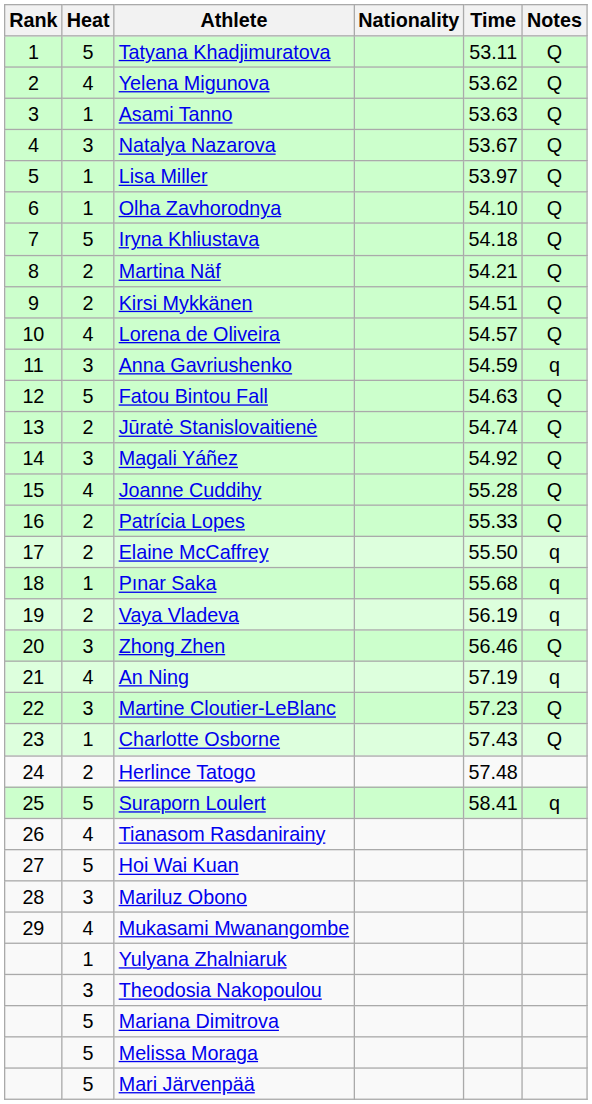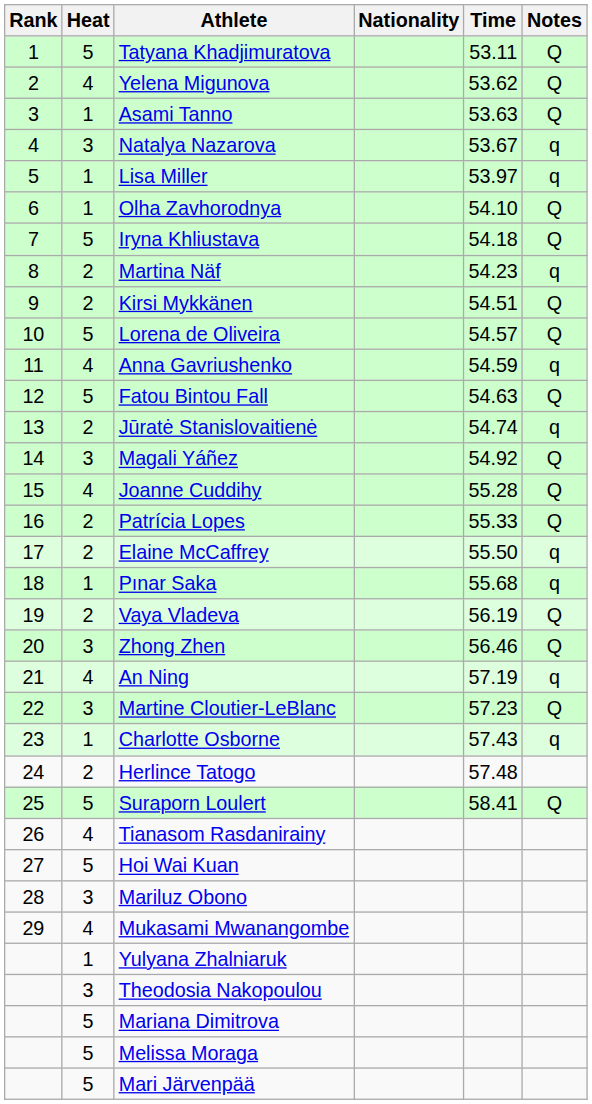 <table class="wikitable sortable" style="text-align:center;font-size:95%">
 <tr>
 <th>Rank</th>
 <th>Heat</th>
 <th>Athlete</th>
 <th>Nationality</th>
 <th>Time</th>
 <th>Notes</th>
 </tr>
 <tr bgcolor=ccffcc>
 <td>1</td>
 <td>5</td>
 <td align="left"><a href='#'>Tatyana Khadjimuratova</a></td>
 <td align=left></td>
 <td>53.11</td>
 <td>Q</td>
 </tr>
 <tr bgcolor=ccffcc>
 <td>2</td>
 <td>4</td>
 <td align="left"><a href='#'>Yelena Migunova</a></td>
 <td align=left></td>
 <td>53.62</td>
 <td>Q</td>
 </tr>
 <tr bgcolor=ccffcc>
 <td>3</td>
 <td>1</td>
 <td align="left"><a href='#'>Asami Tanno</a></td>
 <td align=left></td>
 <td>53.63</td>
 <td>Q</td>
 </tr>
 <tr bgcolor=ccffcc>
 <td>4</td>
 <td>3</td>
 <td align="left"><a href='#'>Natalya Nazarova</a></td>
 <td align=left></td>
 <td>53.67</td>
-<td>Q</td>
+<td>q</td>
 </tr>
 <tr bgcolor=ccffcc>
 <td>5</td>
 <td>1</td>
 <td align="left"><a href='#'>Lisa Miller</a></td>
 <td align=left></td>
 <td>53.97</td>
-<td>Q</td>
+<td>q</td>
 </tr>
 <tr bgcolor=ccffcc>
 <td>6</td>
 <td>1</td>
 <td align="left"><a href='#'>Olha Zavhorodnya</a></td>
 <td align=left></td>
 <td>54.10</td>
 <td>Q</td>
 </tr>
 <tr bgcolor=ccffcc>
 <td>7</td>
 <td>5</td>
 <td align="left"><a href='#'>Iryna Khliustava</a></td>
 <td align=left></td>
 <td>54.18</td>
 <td>Q</td>
 </tr>
 <tr bgcolor=ccffcc>
 <td>8</td>
 <td>2</td>
 <td align="left"><a href='#'>Martina Näf</a></td>
 <td align=left></td>
-<td>54.21</td>
-<td>Q</td>
+<td>54.23</td>
+<td>q</td>
 </tr>
 <tr bgcolor=ccffcc>
 <td>9</td>
 <td>2</td>
 <td align="left"><a href='#'>Kirsi Mykkänen</a></td>
 <td align=left></td>
 <td>54.51</td>
 <td>Q</td>
 </tr>
 <tr bgcolor=ccffcc>
 <td>10</td>
-<td>4</td>
+<td>5</td>
 <td align="left"><a href='#'>Lorena de Oliveira</a></td>
 <td align=left></td>
 <td>54.57</td>
 <td>Q</td>
 </tr>
 <tr bgcolor=ccffcc>
 <td>11</td>
-<td>3</td>
+<td>4</td>
 <td align="left"><a href='#'>Anna Gavriushenko</a></td>
 <td align=left></td>
 <td>54.59</td>
 <td>q</td>
 </tr>
 <tr bgcolor=ccffcc>
 <td>12</td>
 <td>5</td>
 <td align="left"><a href='#'>Fatou Bintou Fall</a></td>
 <td align=left></td>
 <td>54.63</td>
 <td>Q</td>
 </tr>
 <tr bgcolor=ccffcc>
 <td>13</td>
 <td>2</td>
 <td align="left"><a href='#'>Jūratė Stanislovaitienė</a></td>
 <td align=left></td>
 <td>54.74</td>
-<td>Q</td>
+<td>q</td>
 </tr>
 <tr bgcolor=ccffcc>
 <td>14</td>
 <td>3</td>
 <td align="left"><a href='#'>Magali Yáñez</a></td>
 <td align=left></td>
 <td>54.92</td>
 <td>Q</td>
 </tr>
 <tr bgcolor=ccffcc>
 <td>15</td>
 <td>4</td>
 <td align="left"><a href='#'>Joanne Cuddihy</a></td>
 <td align=left></td>
 <td>55.28</td>
 <td>Q</td>
 </tr>
 <tr bgcolor=ccffcc>
 <td>16</td>
 <td>2</td>
 <td align="left"><a href='#'>Patrícia Lopes</a></td>
 <td align=left></td>
 <td>55.33</td>
 <td>Q</td>
 </tr>
 <tr bgcolor=ddffdd>
 <td>17</td>
 <td>2</td>
 <td align="left"><a href='#'>Elaine McCaffrey</a></td>
 <td align=left></td>
 <td>55.50</td>
 <td>q</td>
 </tr>
 <tr bgcolor=ccffcc>
 <td>18</td>
 <td>1</td>
 <td align="left"><a href='#'>Pınar Saka</a></td>
 <td align=left></td>
 <td>55.68</td>
 <td>q</td>
 </tr>
 <tr bgcolor=ddffdd>
 <td>19</td>
 <td>2</td>
 <td align="left"><a href='#'>Vaya Vladeva</a></td>
 <td align=left></td>
 <td>56.19</td>
-<td>q</td>
+<td>Q</td>
 </tr>
 <tr bgcolor=ccffcc>
 <td>20</td>
 <td>3</td>
 <td align="left"><a href='#'>Zhong Zhen</a></td>
 <td align=left></td>
 <td>56.46</td>
 <td>Q</td>
 </tr>
 <tr bgcolor=ddffdd>
 <td>21</td>
 <td>4</td>
 <td align="left"><a href='#'>An Ning</a></td>
 <td align=left></td>
 <td>57.19</td>
 <td>q</td>
 </tr>
 <tr bgcolor=ccffcc>
 <td>22</td>
 <td>3</td>
 <td align="left"><a href='#'>Martine Cloutier-LeBlanc</a></td>
 <td align=left></td>
 <td>57.23</td>
 <td>Q</td>
 </tr>
 <tr bgcolor=ddffdd>
 <td>23</td>
 <td>1</td>
 <td align="left"><a href='#'>Charlotte Osborne</a></td>
 <td align=left></td>
 <td>57.43</td>
-<td>Q</td>
+<td>q</td>
 </tr>
 <tr>
 <td>24</td>
 <td>2</td>
 <td align="left"><a href='#'>Herlince Tatogo</a></td>
 <td align=left></td>
 <td>57.48</td>
 <td></td>
 </tr>
 <tr bgcolor=ccffcc>
 <td>25</td>
 <td>5</td>
 <td align="left"><a href='#'>Suraporn Loulert</a></td>
 <td align=left></td>
 <td>58.41</td>
-<td>q</td>
+<td>Q</td>
 </tr>
 <tr>
 <td>26</td>
 <td>4</td>
 <td align="left"><a href='#'>Tianasom Rasdanirainy</a></td>
 <td align=left></td>
 <td></td>
 <td></td>
 </tr>
 <tr>
 <td>27</td>
 <td>5</td>
 <td align="left"><a href='#'>Hoi Wai Kuan</a></td>
 <td align=left></td>
 <td></td>
 <td></td>
 </tr>
 <tr>
 <td>28</td>
 <td>3</td>
 <td align="left"><a href='#'>Mariluz Obono</a></td>
 <td align=left></td>
 <td></td>
 <td></td>
 </tr>
 <tr>
 <td>29</td>
 <td>4</td>
 <td align="left"><a href='#'>Mukasami Mwanangombe</a></td>
 <td align=left></td>
 <td></td>
 <td></td>
 </tr>
 <tr>
 <td></td>
 <td>1</td>
 <td align="left"><a href='#'>Yulyana Zhalniaruk</a></td>
 <td align=left></td>
 <td></td>
 <td></td>
 </tr>
 <tr>
 <td></td>
 <td>3</td>
 <td align="left"><a href='#'>Theodosia Nakopoulou</a></td>
 <td align=left></td>
 <td></td>
 <td></td>
 </tr>
 <tr>
 <td></td>
 <td>5</td>
 <td align="left"><a href='#'>Mariana Dimitrova</a></td>
 <td align=left></td>
 <td></td>
 <td></td>
 </tr>
 <tr>
 <td></td>
 <td>5</td>
 <td align="left"><a href='#'>Melissa Moraga</a></td>
 <td align=left></td>
 <td></td>
 <td></td>
 </tr>
 <tr>
 <td></td>
 <td>5</td>
 <td align="left"><a href='#'>Mari Järvenpää</a></td>
 <td align=left></td>
 <td></td>
 <td></td>
 </tr>
 </table>
